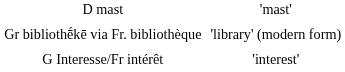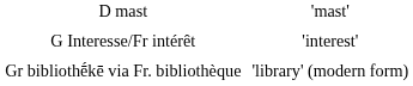 <table style="text-align: center;" cellpadding="4">
 <tr>
 <td></td>
 <td></td>
 <td>D mast</td>
 <td>'mast'</td>
 </tr>
 <tr>
 <td></td>
 <td></td>
-<td>Gr bibliothḗkē via Fr. bibliothèque</td>
-<td>'library' (modern form)</td>
+<td>G Interesse/Fr intérêt</td>
+<td>'interest'</td>
 </tr>
 <tr>
 <td></td>
 <td></td>
-<td>G Interesse/Fr intérêt</td>
-<td>'interest'</td>
+<td>Gr bibliothḗkē via Fr. bibliothèque</td>
+<td>'library' (modern form)</td>
 </tr>
 </table>
